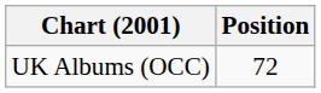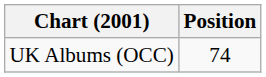 <table class="wikitable">
 <tr>
 <th>Chart (2001)</th>
 <th>Position</th>
 </tr>
 <tr>
 <td>UK Albums (OCC)</td>
-<td align="center">72</td>
+<td align="center">74</td>
 </tr>
 </table>
